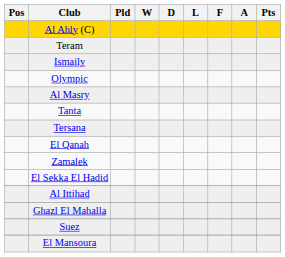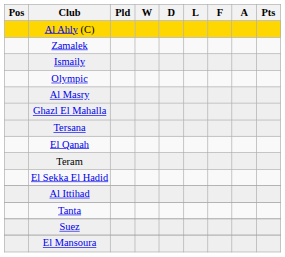 <table class="wikitable sortable" bgcolor="#f7f8ff">
 <tr>
 <th width=30>Pos</th>
 <th>Club</th>
 <th width=30>Pld</th>
 <th width=30>W</th>
 <th width=30>D</th>
 <th width=30>L</th>
 <th width=30>F</th>
 <th width=30>A</th>
 <th width=30>Pts</th>
 </tr>
 <tr bgcolor="gold" align="center">
 <td></td>
 <td><a href='#'>Al Ahly</a> (C)</td>
 <td></td>
 <td></td>
 <td></td>
 <td></td>
 <td></td>
 <td></td>
 <td></td>
 </tr>
-<tr bgcolor="#EFEFEF" align="center">
+<tr align="center">
 <td></td>
-<td>Teram</td>
+<td><a href='#'>Zamalek</a></td>
 <td></td>
 <td></td>
 <td></td>
 <td></td>
 <td></td>
 <td></td>
 <td></td>
 </tr>
 <tr bgcolor="#EFEFEF" align="center">
 <td></td>
 <td><a href='#'>Ismaily</a></td>
 <td></td>
 <td></td>
 <td></td>
 <td></td>
 <td></td>
 <td></td>
 <td></td>
 </tr>
 <tr align="center">
 <td></td>
 <td><a href='#'>Olympic</a></td>
 <td></td>
 <td></td>
 <td></td>
 <td></td>
 <td></td>
 <td></td>
 <td></td>
 </tr>
 <tr bgcolor="#EFEFEF" align="center">
 <td></td>
 <td><a href='#'>Al Masry</a></td>
 <td></td>
 <td></td>
 <td></td>
 <td></td>
 <td></td>
 <td></td>
 <td></td>
 </tr>
-<tr align="center">
+<tr bgcolor="#EFEFEF" align="center">
 <td></td>
-<td><a href='#'>Tanta</a></td>
+<td><a href='#'>Ghazl El Mahalla</a></td>
 <td></td>
 <td></td>
 <td></td>
 <td></td>
 <td></td>
 <td></td>
 <td></td>
 </tr>
 <tr bgcolor="#EFEFEF" align="center">
 <td></td>
 <td><a href='#'>Tersana</a></td>
 <td></td>
 <td></td>
 <td></td>
 <td></td>
 <td></td>
 <td></td>
 <td></td>
 </tr>
 <tr align="center">
 <td></td>
 <td><a href='#'>El Qanah</a></td>
 <td></td>
 <td></td>
 <td></td>
 <td></td>
 <td></td>
 <td></td>
 <td></td>
 </tr>
-<tr align="center">
+<tr bgcolor="#EFEFEF" align="center">
 <td></td>
-<td><a href='#'>Zamalek</a></td>
+<td>Teram</td>
 <td></td>
 <td></td>
 <td></td>
 <td></td>
 <td></td>
 <td></td>
 <td></td>
 </tr>
 <tr align="center">
 <td></td>
 <td><a href='#'>El Sekka El Hadid</a></td>
 <td></td>
 <td></td>
 <td></td>
 <td></td>
 <td></td>
 <td></td>
 <td></td>
 </tr>
 <tr>
 </tr>
 <tr bgcolor="#EFEFEF" align="center">
 <td></td>
 <td><a href='#'>Al Ittihad</a></td>
 <td></td>
 <td></td>
 <td></td>
 <td></td>
 <td></td>
 <td></td>
 <td></td>
 </tr>
 <tr>
 </tr>
-<tr bgcolor="#EFEFEF" align="center">
+<tr align="center">
 <td></td>
-<td><a href='#'>Ghazl El Mahalla</a></td>
+<td><a href='#'>Tanta</a></td>
 <td></td>
 <td></td>
 <td></td>
 <td></td>
 <td></td>
 <td></td>
 <td></td>
 </tr>
 <tr>
 </tr>
 <tr bgcolor="#EFEFEF" align="center">
 <td></td>
 <td><a href='#'>Suez</a></td>
 <td></td>
 <td></td>
 <td></td>
 <td></td>
 <td></td>
 <td></td>
 <td></td>
 </tr>
 <tr>
 </tr>
 <tr bgcolor="#EFEFEF" align="center">
 <td></td>
 <td><a href='#'>El Mansoura</a></td>
 <td></td>
 <td></td>
 <td></td>
 <td></td>
 <td></td>
 <td></td>
 <td></td>
 </tr>
 </table>
